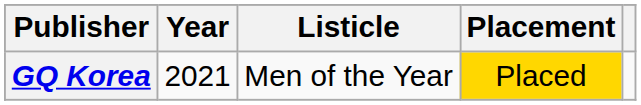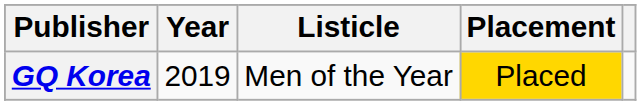 <table class="wikitable plainrowheaders">
 <tr>
 <th scope="col">Publisher</th>
 <th scope="col">Year</th>
 <th scope="col">Listicle</th>
 <th scope="col">Placement</th>
 <th scope="col" class="unsortable"></th>
 </tr>
 <tr>
 <th scope="row"><em><a href='#'>GQ Korea</a></em></th>
-<td>2021</td>
+<td>2019</td>
 <td>Men of the Year</td>
 <td style="background: gold; text-align:center">Placed</td>
 <td style="text-align:center"></td>
 </tr>
 </table>
